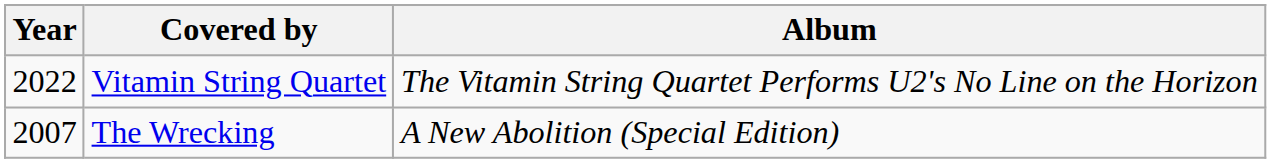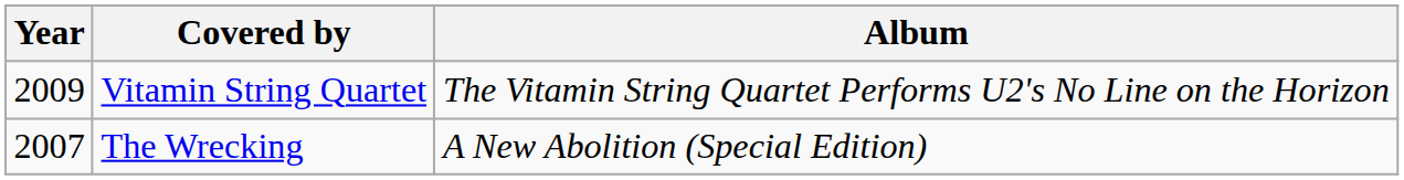 <table class="wikitable">
 <tr>
 <th>Year</th>
 <th>Covered by</th>
 <th>Album</th>
 </tr>
 <tr>
-<td>2022</td>
+<td>2009</td>
 <td><a href='#'>Vitamin String Quartet</a></td>
 <td><em>The Vitamin String Quartet Performs U2's No Line on the Horizon</em></td>
 </tr>
 <tr>
 <td>2007</td>
 <td><a href='#'>The Wrecking</a></td>
 <td><em>A New Abolition (Special Edition)</em></td>
 </tr>
 </table>
